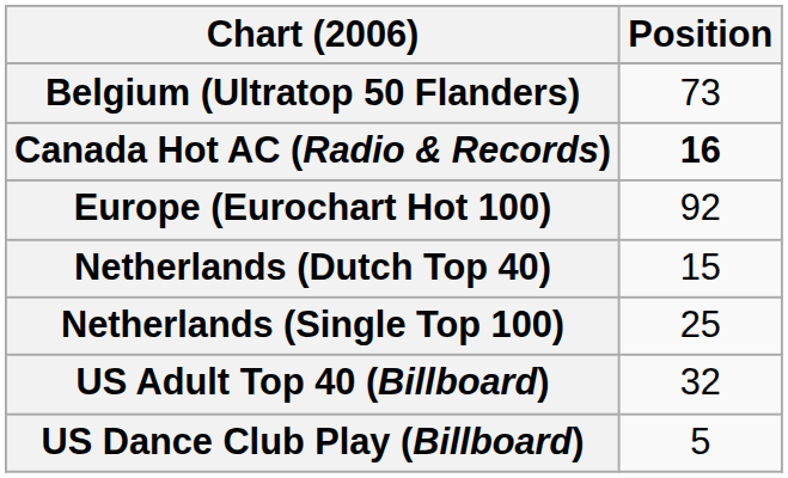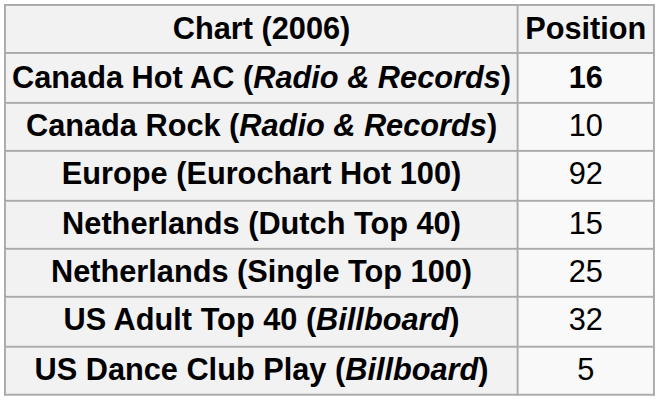 <table class="wikitable sortable plainrowheaders" style="text-align:center">
 <tr>
 <th>Chart (2006)</th>
 <th>Position</th>
 </tr>
 <tr>
-<th scope="row">Belgium (Ultratop 50 Flanders)</th>
-<td>73</td>
+<th scope="row">Canada Hot AC (<em>Radio & Records</em>)</th>
+<td><strong>16</strong></td>
 </tr>
 <tr>
-<th scope="row">Canada Hot AC (<em>Radio & Records</em>)</th>
-<td><strong>16</strong></td>
+<th scope="row">Canada Rock (<em>Radio & Records</em>)</th>
+<td>10</td>
 </tr>
 <tr>
 <th scope="row">Europe (Eurochart Hot 100)</th>
 <td>92</td>
 </tr>
 <tr>
 <th scope="row">Netherlands (Dutch Top 40)</th>
 <td>15</td>
 </tr>
 <tr>
 <th scope="row">Netherlands (Single Top 100)</th>
 <td>25</td>
 </tr>
 <tr>
 <th scope="row">US Adult Top 40 (<em>Billboard</em>)</th>
 <td>32</td>
 </tr>
 <tr>
 <th scope="row">US Dance Club Play (<em>Billboard</em>)</th>
 <td>5</td>
 </tr>
 </table>
